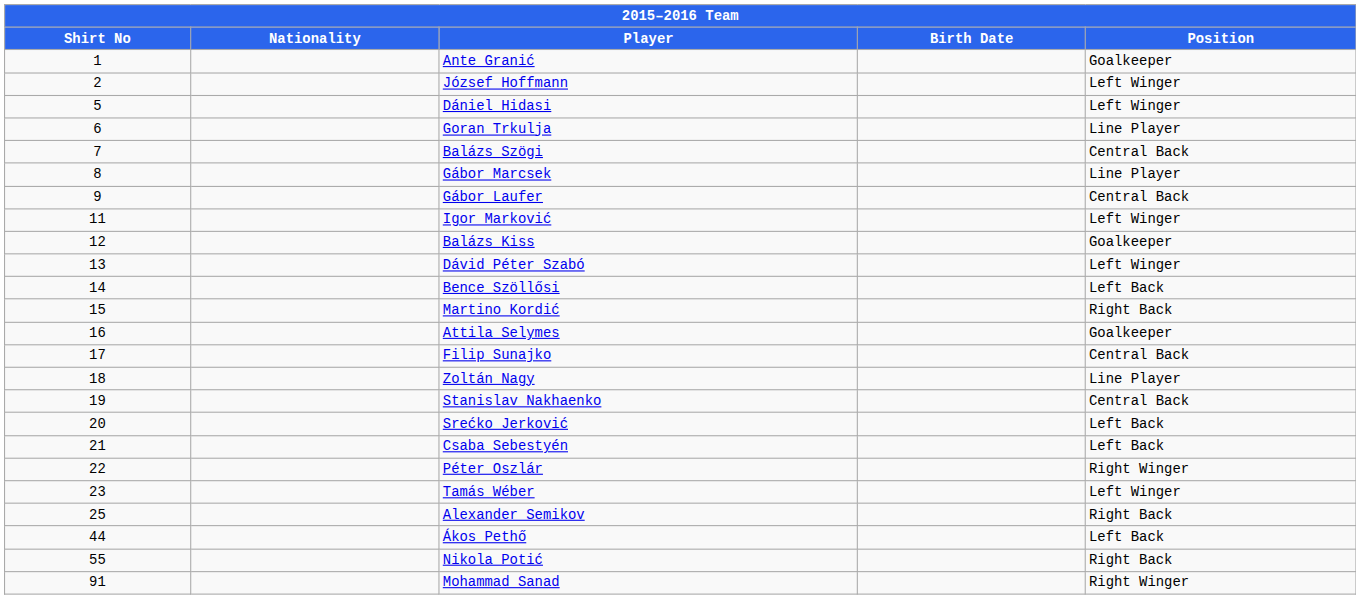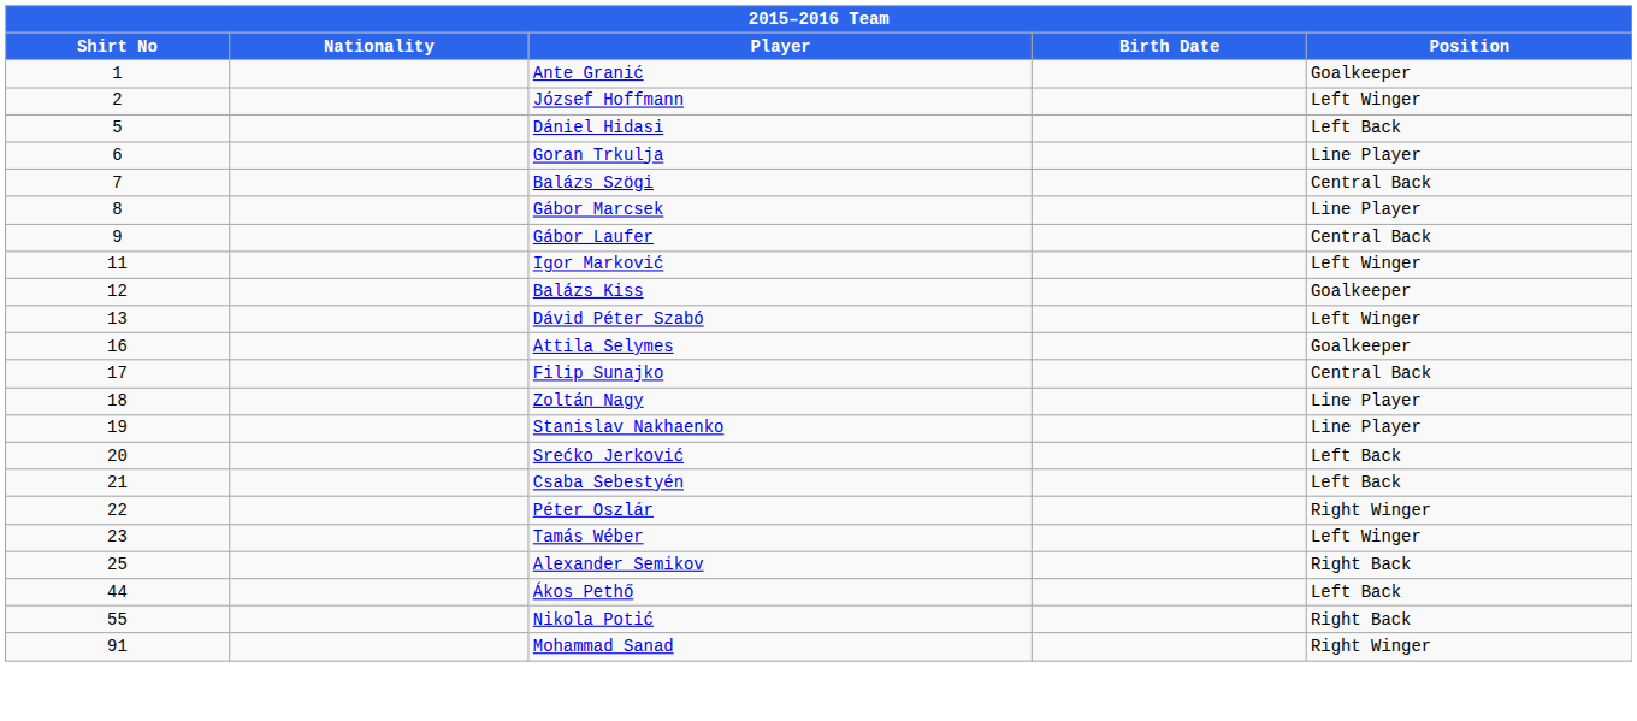 <table class="wikitable collapsible collapsed" style="width:100%;">
 <tr>
 <th colspan=5 style="background-color:#2B65EC;color:#FFFFFF;text-align:center;"> <strong>2015–2016 Team</strong></th>
 </tr>
 <tr>
 <th style="color:#FFFFFF; background:#2B65EC">Shirt No</th>
 <th style="color:#FFFFFF; background:#2B65EC">Nationality</th>
 <th style="color:#FFFFFF; background:#2B65EC">Player</th>
 <th style="color:#FFFFFF; background:#2B65EC">Birth Date</th>
 <th style="color:#FFFFFF; background:#2B65EC">Position</th>
 </tr>
 <tr>
 <td align=center>1</td>
 <td></td>
 <td><a href='#'>Ante Granić</a></td>
 <td></td>
 <td>Goalkeeper</td>
 </tr>
 <tr>
 <td align=center>2</td>
 <td></td>
 <td><a href='#'>József Hoffmann</a></td>
 <td></td>
 <td>Left Winger</td>
 </tr>
 <tr>
 <td align=center>5</td>
 <td></td>
 <td><a href='#'>Dániel Hidasi</a></td>
 <td></td>
-<td>Left Winger</td>
+<td>Left Back</td>
 </tr>
 <tr>
 <td align=center>6</td>
 <td></td>
 <td><a href='#'>Goran Trkulja</a></td>
 <td></td>
 <td>Line Player</td>
 </tr>
 <tr>
 <td align=center>7</td>
 <td></td>
 <td><a href='#'>Balázs Szögi</a></td>
 <td></td>
 <td>Central Back</td>
 </tr>
 <tr>
 <td align=center>8</td>
 <td></td>
 <td><a href='#'>Gábor Marcsek</a></td>
 <td></td>
 <td>Line Player</td>
 </tr>
 <tr>
 <td align=center>9</td>
 <td></td>
 <td><a href='#'>Gábor Laufer</a></td>
 <td></td>
 <td>Central Back</td>
 </tr>
 <tr>
 <td align=center>11</td>
 <td></td>
 <td><a href='#'>Igor Marković</a></td>
 <td></td>
 <td>Left Winger</td>
 </tr>
 <tr>
 <td align=center>12</td>
 <td></td>
 <td><a href='#'>Balázs Kiss</a></td>
 <td></td>
 <td>Goalkeeper</td>
 </tr>
 <tr>
 <td align=center>13</td>
 <td></td>
 <td><a href='#'>Dávid Péter Szabó</a></td>
 <td></td>
 <td>Left Winger</td>
 </tr>
 <tr>
-<td align=center>14</td>
-<td></td>
-<td><a href='#'>Bence Szöllősi</a></td>
-<td></td>
-<td>Left Back</td>
-</tr>
-<tr>
-<td align=center>15</td>
-<td></td>
-<td><a href='#'>Martino Kordić</a></td>
-<td></td>
-<td>Right Back</td>
-</tr>
-<tr>
 <td align=center>16</td>
 <td></td>
 <td><a href='#'>Attila Selymes</a></td>
 <td></td>
 <td>Goalkeeper</td>
 </tr>
 <tr>
 <td align=center>17</td>
 <td></td>
 <td><a href='#'>Filip Sunajko</a></td>
 <td></td>
 <td>Central Back</td>
 </tr>
 <tr>
 <td align=center>18</td>
 <td></td>
 <td><a href='#'>Zoltán Nagy</a></td>
 <td></td>
 <td>Line Player</td>
 </tr>
 <tr>
 <td align=center>19</td>
 <td></td>
 <td><a href='#'>Stanislav Nakhaenko</a></td>
 <td></td>
-<td>Central Back</td>
+<td>Line Player</td>
 </tr>
 <tr>
 <td align=center>20</td>
 <td></td>
 <td><a href='#'>Srećko Jerković</a></td>
 <td></td>
 <td>Left Back</td>
 </tr>
 <tr>
 <td align=center>21</td>
 <td></td>
 <td><a href='#'>Csaba Sebestyén</a></td>
 <td></td>
 <td>Left Back</td>
 </tr>
 <tr>
 <td align=center>22</td>
 <td></td>
 <td><a href='#'>Péter Oszlár</a></td>
 <td></td>
 <td>Right Winger</td>
 </tr>
 <tr>
 <td align=center>23</td>
 <td></td>
 <td><a href='#'>Tamás Wéber</a></td>
 <td></td>
 <td>Left Winger</td>
 </tr>
 <tr>
 <td align=center>25</td>
 <td></td>
 <td><a href='#'>Alexander Semikov</a></td>
 <td></td>
 <td>Right Back</td>
 </tr>
 <tr>
 <td align=center>44</td>
 <td></td>
 <td><a href='#'>Ákos Pethő</a></td>
 <td></td>
 <td>Left Back</td>
 </tr>
 <tr>
 <td align=center>55</td>
 <td></td>
 <td><a href='#'>Nikola Potić</a></td>
 <td></td>
 <td>Right Back</td>
 </tr>
 <tr>
 <td align=center>91</td>
 <td></td>
 <td><a href='#'>Mohammad Sanad</a></td>
 <td></td>
 <td>Right Winger</td>
 </tr>
 </table>
